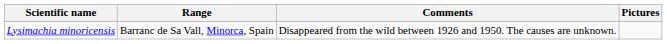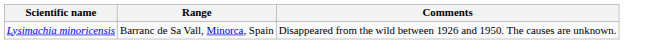 <table class="wikitable sortable">
 <tr>
 <th>Scientific name</th>
 <th>Range</th>
 <th class="unsortable">Comments</th>
-<th class="unsortable">Pictures</th>
 </tr>
 <tr>
 <td><em><a href='#'>Lysimachia minoricensis</a></em></td>
 <td>Barranc de Sa Vall, <a href='#'>Minorca</a>, Spain</td>
 <td>Disappeared from the wild between 1926 and 1950. The causes are unknown.</td>
-<td></td>
 </tr>
 </table>
